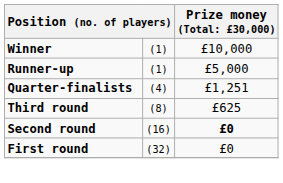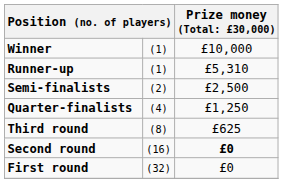 <table class="wikitable">
 <tr>
 <th colspan=2>Position <small>(no. of players)</small></th>
 <th>Prize money<br><small>(Total: £30,000)</small></th>
 </tr>
 <tr>
 <td><strong>Winner</strong></td>
 <td align=center><small>(1)</small></td>
 <td align=center>£10,000</td>
 </tr>
 <tr>
 <td><strong>Runner-up</strong></td>
 <td align=center><small>(1)</small></td>
-<td align=center>£5,000</td>
+<td align=center>£5,310</td>
+</tr>
+<tr>
+<td><strong>Semi-finalists</strong></td>
+<td align=center><small>(2)</small></td>
+<td align=center>£2,500</td>
 </tr>
 <tr>
 <td><strong>Quarter-finalists</strong></td>
 <td align=center><small>(4)</small></td>
-<td align=center>£1,251</td>
+<td align=center>£1,250</td>
 </tr>
 <tr>
 <td><strong>Third round</strong></td>
 <td align=center><small>(8)</small></td>
 <td align=center>£625</td>
 </tr>
 <tr>
 <td><strong>Second round</strong></td>
 <td align=center><small>(16)</small></td>
 <td align=center><strong>£0</strong></td>
 </tr>
 <tr>
 <td><strong>First round</strong></td>
 <td align=center><small>(32)</small></td>
 <td align=center>£0</td>
 </tr>
 <tr>
 </tr>
 </table>
